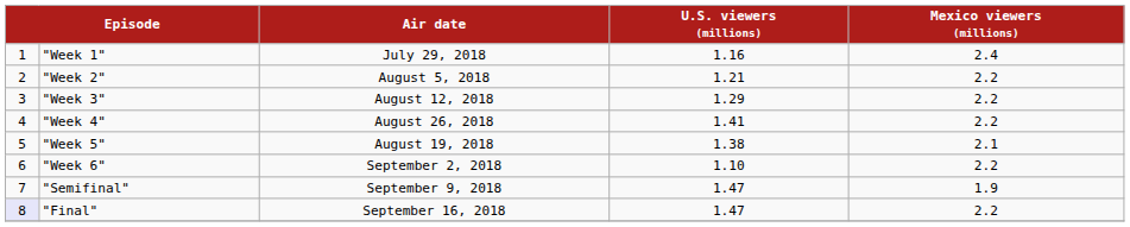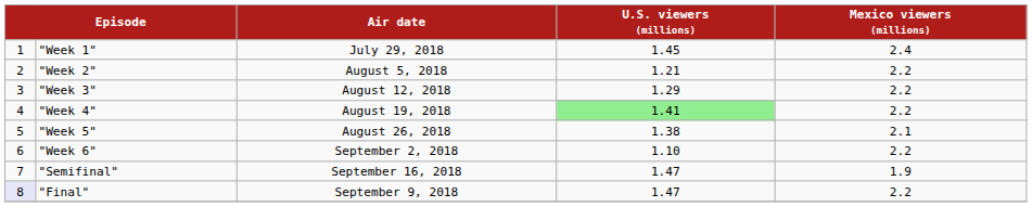 <table class="wikitable" style="text-align:center; font-size:90%; width: 50%">
 <tr>
 <th style="background:#AE1D1A; color:white;" colspan="2">Episode</th>
 <th style="background:#AE1D1A; color:white;">Air date</th>
 <th style="background:#AE1D1A; color:white;">U.S. viewers<br><small>(millions)</small></th>
 <th style="background:#AE1D1A; color:white;">Mexico viewers<br><small>(millions)</small></th>
 </tr>
 <tr>
 <td>1</td>
 <td style="text-align:left;">"Week 1"</td>
 <td>July 29, 2018</td>
-<td>1.16</td>
+<td>1.45</td>
 <td>2.4</td>
 </tr>
 <tr>
 <td>2</td>
 <td style="text-align:left;">"Week 2"</td>
 <td>August 5, 2018</td>
 <td>1.21</td>
 <td>2.2</td>
 </tr>
 <tr>
 <td>3</td>
 <td style="text-align:left;">"Week 3"</td>
 <td>August 12, 2018</td>
 <td>1.29</td>
 <td>2.2</td>
 </tr>
 <tr>
 <td>4</td>
 <td style="text-align:left;">"Week 4"</td>
-<td>August 26, 2018</td>
-<td>1.41</td>
+<td>August 19, 2018</td>
+<td style="background: lightgreen;">1.41</td>
 <td>2.2</td>
 </tr>
 <tr>
 <td>5</td>
 <td style="text-align:left;">"Week 5"</td>
-<td>August 19, 2018</td>
+<td>August 26, 2018</td>
 <td>1.38</td>
 <td>2.1</td>
 </tr>
 <tr>
 <td>6</td>
 <td style="text-align:left;">"Week 6"</td>
 <td>September 2, 2018</td>
 <td>1.10</td>
 <td>2.2</td>
 </tr>
 <tr>
 <td>7</td>
 <td style="text-align:left;">"Semifinal"</td>
-<td>September 9, 2018</td>
+<td>September 16, 2018</td>
 <td>1.47</td>
 <td>1.9</td>
 </tr>
 <tr>
 <td style="background: lavender;">8</td>
 <td style="text-align:left;">"Final"</td>
-<td>September 16, 2018</td>
+<td>September 9, 2018</td>
 <td>1.47</td>
 <td>2.2</td>
 </tr>
 <tr>
 </tr>
 </table>
